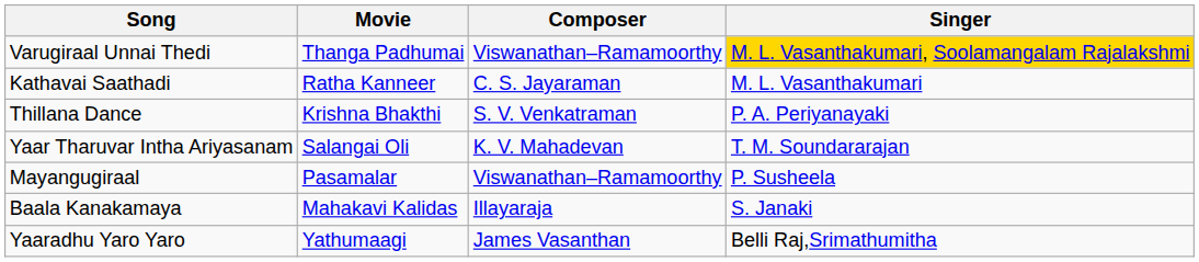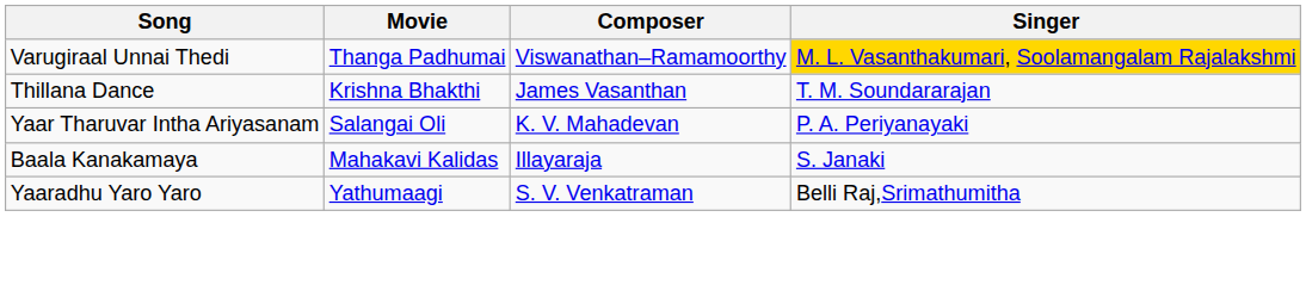 <table class="wikitable">
 <tr>
 <th>Song</th>
 <th>Movie</th>
 <th>Composer</th>
 <th>Singer</th>
 </tr>
 <tr>
 <td>Varugiraal Unnai Thedi</td>
 <td><a href='#'>Thanga Padhumai</a></td>
 <td><a href='#'>Viswanathan–Ramamoorthy</a></td>
 <td style="background: gold;"><a href='#'>M. L. Vasanthakumari</a>, <a href='#'>Soolamangalam Rajalakshmi</a></td>
 </tr>
 <tr>
-<td>Kathavai Saathadi</td>
-<td><a href='#'>Ratha Kanneer</a></td>
-<td><a href='#'>C. S. Jayaraman</a></td>
-<td><a href='#'>M. L. Vasanthakumari</a></td>
-</tr>
-<tr>
 <td>Thillana Dance</td>
 <td><a href='#'>Krishna Bhakthi</a></td>
-<td><a href='#'>S. V. Venkatraman</a></td>
-<td><a href='#'>P. A. Periyanayaki</a></td>
+<td><a href='#'>James Vasanthan</a></td>
+<td><a href='#'>T. M. Soundararajan</a></td>
 </tr>
 <tr>
 <td>Yaar Tharuvar Intha Ariyasanam</td>
 <td><a href='#'>Salangai Oli</a></td>
 <td><a href='#'>K. V. Mahadevan</a></td>
-<td><a href='#'>T. M. Soundararajan</a></td>
-</tr>
-<tr>
-<td>Mayangugiraal</td>
-<td><a href='#'>Pasamalar</a></td>
-<td><a href='#'>Viswanathan–Ramamoorthy</a></td>
-<td><a href='#'>P. Susheela</a></td>
+<td><a href='#'>P. A. Periyanayaki</a></td>
 </tr>
 <tr>
 <td>Baala Kanakamaya</td>
 <td><a href='#'>Mahakavi Kalidas</a></td>
 <td><a href='#'>Illayaraja</a></td>
 <td><a href='#'>S. Janaki</a></td>
 </tr>
 <tr>
 <td>Yaaradhu Yaro Yaro</td>
 <td><a href='#'>Yathumaagi</a></td>
-<td><a href='#'>James Vasanthan</a></td>
+<td><a href='#'>S. V. Venkatraman</a></td>
 <td>Belli Raj,<a href='#'>Srimathumitha</a></td>
 </tr>
 </table>
